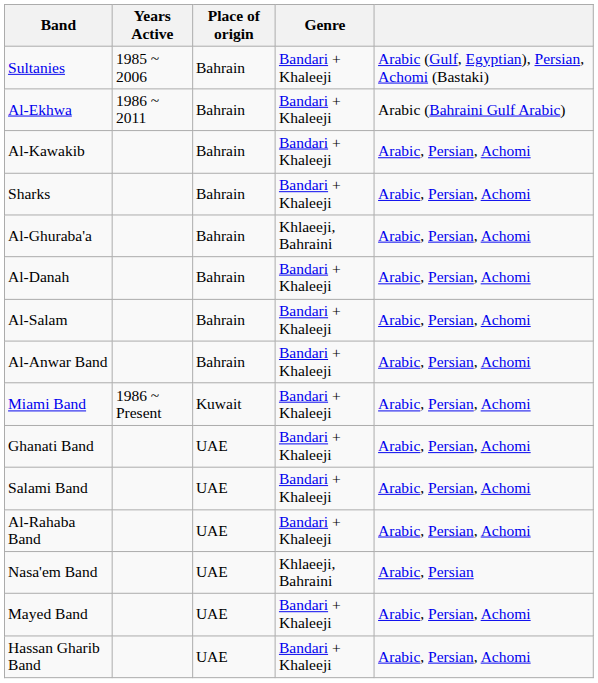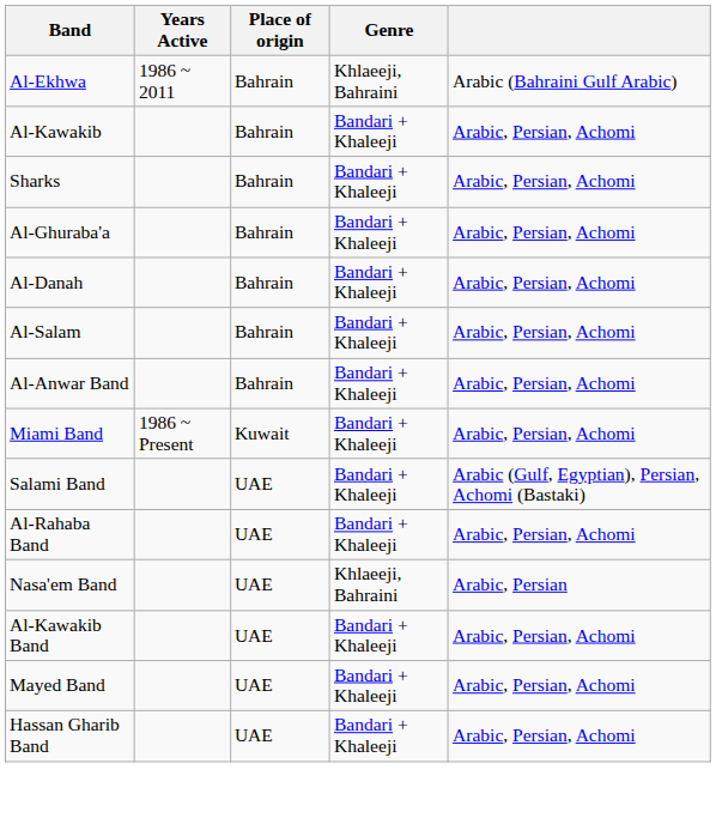 <table class="wikitable">
 <tr>
 <th>Band</th>
 <th>Years Active</th>
 <th>Place of origin</th>
 <th>Genre</th>
 <th></th>
 </tr>
 <tr>
-<td><a href='#'>Sultanies</a></td>
-<td>1985 ~ 2006</td>
-<td>Bahrain</td>
-<td><a href='#'>Bandari</a> + Khaleeji</td>
-<td><a href='#'>Arabic</a> (<a href='#'>Gulf</a>, <a href='#'>Egyptian</a>), <a href='#'>Persian</a>, <a href='#'>Achomi</a> (Bastaki)</td>
-</tr>
-<tr>
 <td><a href='#'>Al-Ekhwa</a></td>
 <td>1986 ~ 2011</td>
 <td>Bahrain</td>
-<td><a href='#'>Bandari</a> + Khaleeji</td>
+<td>Khlaeeji, Bahraini</td>
 <td>Arabic (<a href='#'>Bahraini Gulf Arabic</a>)</td>
 </tr>
 <tr>
 <td>Al-Kawakib</td>
 <td></td>
 <td>Bahrain</td>
 <td><a href='#'>Bandari</a> + Khaleeji</td>
 <td><a href='#'>Arabic</a>, <a href='#'>Persian</a>, <a href='#'>Achomi</a></td>
 </tr>
 <tr>
 <td>Sharks</td>
 <td></td>
 <td>Bahrain</td>
 <td><a href='#'>Bandari</a> + Khaleeji</td>
 <td><a href='#'>Arabic</a>, <a href='#'>Persian</a>, <a href='#'>Achomi</a></td>
 </tr>
 <tr>
 <td>Al-Ghuraba'a</td>
 <td></td>
 <td>Bahrain</td>
-<td>Khlaeeji, Bahraini</td>
+<td><a href='#'>Bandari</a> + Khaleeji</td>
 <td><a href='#'>Arabic</a>, <a href='#'>Persian</a>, <a href='#'>Achomi</a></td>
 </tr>
 <tr>
 <td>Al-Danah</td>
 <td></td>
 <td>Bahrain</td>
 <td><a href='#'>Bandari</a> + Khaleeji</td>
 <td><a href='#'>Arabic</a>, <a href='#'>Persian</a>, <a href='#'>Achomi</a></td>
 </tr>
 <tr>
 <td>Al-Salam</td>
 <td></td>
 <td>Bahrain</td>
 <td><a href='#'>Bandari</a> + Khaleeji</td>
 <td><a href='#'>Arabic</a>, <a href='#'>Persian</a>, <a href='#'>Achomi</a></td>
 </tr>
 <tr>
 <td>Al-Anwar Band</td>
 <td></td>
 <td>Bahrain</td>
 <td><a href='#'>Bandari</a> + Khaleeji</td>
 <td><a href='#'>Arabic</a>, <a href='#'>Persian</a>, <a href='#'>Achomi</a></td>
 </tr>
 <tr>
 <td><a href='#'>Miami Band</a></td>
 <td>1986 ~ Present</td>
 <td>Kuwait</td>
 <td><a href='#'>Bandari</a> + Khaleeji</td>
 <td><a href='#'>Arabic</a>, <a href='#'>Persian</a>, <a href='#'>Achomi</a></td>
 </tr>
 <tr>
-<td>Ghanati Band</td>
-<td></td>
-<td>UAE</td>
-<td><a href='#'>Bandari</a> + Khaleeji</td>
-<td><a href='#'>Arabic</a>, <a href='#'>Persian</a>, <a href='#'>Achomi</a></td>
-</tr>
-<tr>
 <td>Salami Band</td>
 <td></td>
 <td>UAE</td>
 <td><a href='#'>Bandari</a> + Khaleeji</td>
-<td><a href='#'>Arabic</a>, <a href='#'>Persian</a>, <a href='#'>Achomi</a></td>
+<td><a href='#'>Arabic</a> (<a href='#'>Gulf</a>, <a href='#'>Egyptian</a>), <a href='#'>Persian</a>, <a href='#'>Achomi</a> (Bastaki)</td>
 </tr>
 <tr>
 <td>Al-Rahaba Band</td>
 <td></td>
 <td>UAE</td>
 <td><a href='#'>Bandari</a> + Khaleeji</td>
 <td><a href='#'>Arabic</a>, <a href='#'>Persian</a>, <a href='#'>Achomi</a></td>
 </tr>
 <tr>
 <td>Nasa'em Band</td>
 <td></td>
 <td>UAE</td>
 <td>Khlaeeji, Bahraini</td>
 <td><a href='#'>Arabic</a>, <a href='#'>Persian</a></td>
 </tr>
 <tr>
+<td>Al-Kawakib Band</td>
+<td></td>
+<td>UAE</td>
+<td><a href='#'>Bandari</a> + Khaleeji</td>
+<td><a href='#'>Arabic</a>, <a href='#'>Persian</a>, <a href='#'>Achomi</a></td>
+</tr>
+<tr>
 <td>Mayed Band</td>
 <td></td>
 <td>UAE</td>
 <td><a href='#'>Bandari</a> + Khaleeji</td>
 <td><a href='#'>Arabic</a>, <a href='#'>Persian</a>, <a href='#'>Achomi</a></td>
 </tr>
 <tr>
 <td>Hassan Gharib Band</td>
 <td></td>
 <td>UAE</td>
 <td><a href='#'>Bandari</a> + Khaleeji</td>
 <td><a href='#'>Arabic</a>, <a href='#'>Persian</a>, <a href='#'>Achomi</a></td>
 </tr>
 </table>
